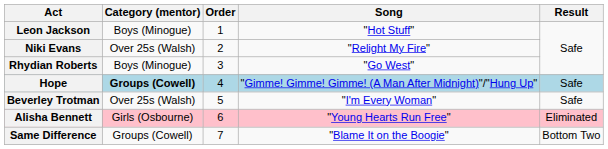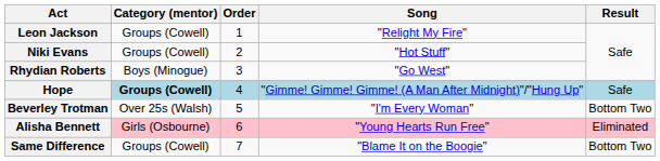 <table class="wikitable plainrowheaders" style="text-align:center;">
 <tr>
 <th scope="col">Act</th>
 <th scope="col">Category (mentor)</th>
 <th scope="col">Order</th>
 <th scope="col">Song</th>
 <th scope="col">Result</th>
 </tr>
 <tr>
 <th scope=row>Leon Jackson</th>
-<td>Boys (Minogue)</td>
+<td>Groups (Cowell)</td>
 <td>1</td>
-<td>"<a href='#'>Hot Stuff</a>"</td>
+<td>"<a href='#'>Relight My Fire</a>"</td>
 <td rowspan=3>Safe</td>
 </tr>
 <tr>
 <th scope=row>Niki Evans</th>
-<td>Over 25s (Walsh)</td>
+<td>Groups (Cowell)</td>
 <td>2</td>
-<td>"<a href='#'>Relight My Fire</a>"</td>
+<td>"<a href='#'>Hot Stuff</a>"</td>
 </tr>
 <tr>
 <th scope=row>Rhydian Roberts</th>
 <td>Boys (Minogue)</td>
 <td>3</td>
 <td>"<a href='#'>Go West</a>"</td>
 </tr>
 <tr style="background: lightblue">
 <th scope=row>Hope</th>
 <td><strong>Groups (Cowell)</strong></td>
 <td>4</td>
 <td>"<a href='#'>Gimme! Gimme! Gimme! (A Man After Midnight)</a>"/"<a href='#'>Hung Up</a>"</td>
 <td>Safe</td>
 </tr>
 <tr>
 <th scope=row>Beverley Trotman</th>
 <td>Over 25s (Walsh)</td>
 <td>5</td>
 <td>"<a href='#'>I'm Every Woman</a>"</td>
-<td>Safe</td>
+<td>Bottom Two</td>
 </tr>
 <tr style="background: pink">
 <th scope=row>Alisha Bennett</th>
 <td>Girls (Osbourne)</td>
 <td>6</td>
 <td>"<a href='#'>Young Hearts Run Free</a>"</td>
 <td>Eliminated</td>
 </tr>
 <tr>
 <th scope=row>Same Difference</th>
 <td>Groups (Cowell)</td>
 <td>7</td>
 <td>"<a href='#'>Blame It on the Boogie</a>"</td>
 <td>Bottom Two</td>
 </tr>
 </table>
